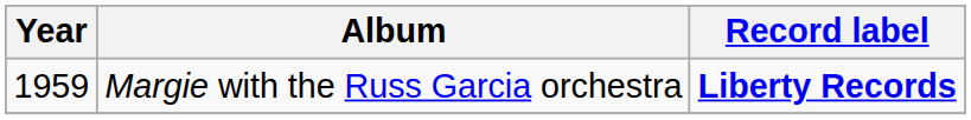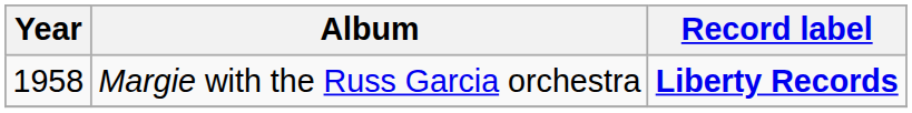 <table class="wikitable" style=text-align:center;>
 <tr>
 <th>Year</th>
 <th>Album</th>
 <th><a href='#'>Record label</a></th>
 </tr>
 <tr>
-<td>1959</td>
+<td>1958</td>
 <td align=left><em>Margie</em> with the <a href='#'>Russ Garcia</a> orchestra</td>
 <td rowspan="1"><strong><a href='#'>Liberty Records</a></strong></td>
 </tr>
 <tr>
 </tr>
 </table>
